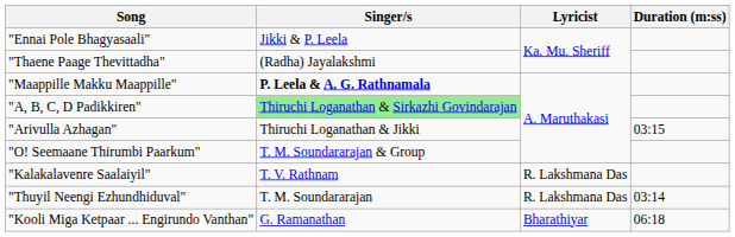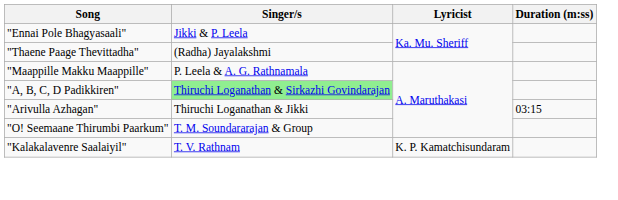 <table class="wikitable" style="font-size:95%;">
 <tr>
 <th>Song</th>
 <th>Singer/s</th>
 <th>Lyricist</th>
 <th>Duration (m:ss)</th>
 </tr>
 <tr>
 <td>"Ennai Pole Bhagyasaali"</td>
 <td><a href='#'>Jikki</a> & <a href='#'>P. Leela</a></td>
 <td rowspan="2"><a href='#'>Ka. Mu. Sheriff</a></td>
 <td></td>
 </tr>
 <tr>
 <td>"Thaene Paage Thevittadha"</td>
 <td>(Radha) Jayalakshmi</td>
 <td></td>
 </tr>
 <tr>
 <td>"Maappille Makku Maappille"</td>
-<td><strong>P. Leela & <a href='#'>A. G. Rathnamala</a></strong></td>
+<td>P. Leela & <a href='#'>A. G. Rathnamala</a></td>
 <td rowspan="4"><a href='#'>A. Maruthakasi</a></td>
 <td></td>
 </tr>
 <tr>
 <td>"A, B, C, D Padikkiren"</td>
 <td style="background: lightgreen;"><a href='#'>Thiruchi Loganathan</a> & <a href='#'>Sirkazhi Govindarajan</a></td>
 <td></td>
 </tr>
 <tr>
 <td>"Arivulla Azhagan"</td>
 <td>Thiruchi Loganathan & Jikki</td>
 <td>03:15</td>
 </tr>
 <tr>
 <td>"O! Seemaane Thirumbi Paarkum"</td>
 <td><a href='#'>T. M. Soundararajan</a> & Group</td>
 <td></td>
 </tr>
 <tr>
 <td>"Kalakalavenre Saalaiyil"</td>
 <td><a href='#'>T. V. Rathnam</a></td>
-<td>R. Lakshmana Das</td>
+<td>K. P. Kamatchisundaram</td>
 <td></td>
 </tr>
-<tr>
-<td>"Thuyil Neengi Ezhundhiduval"</td>
-<td>T. M. Soundararajan</td>
-<td>R. Lakshmana Das</td>
-<td>03:14</td>
-</tr>
-<tr>
-<td>"Kooli Miga Ketpaar ... Engirundo Vanthan"</td>
-<td><a href='#'>G. Ramanathan</a></td>
-<td><a href='#'>Bharathiyar</a></td>
-<td>06:18</td>
-</tr>
 </table>
